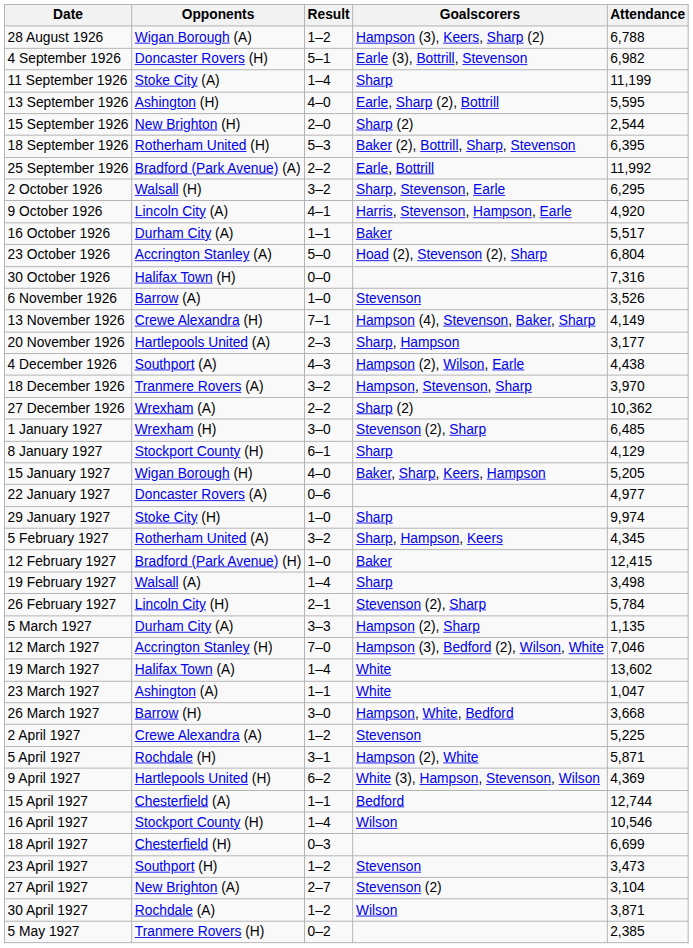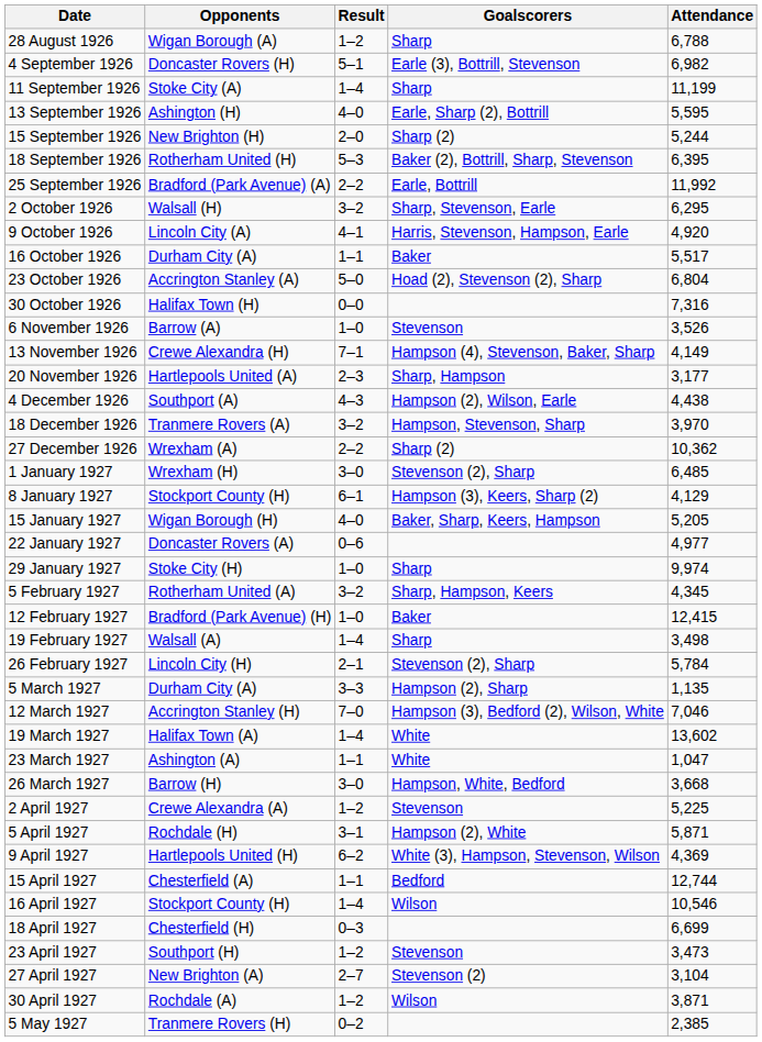 <table class="wikitable">
 <tr>
 <th>Date</th>
 <th>Opponents</th>
 <th>Result</th>
 <th>Goalscorers</th>
 <th>Attendance</th>
 </tr>
 <tr>
 <td>28 August 1926</td>
 <td><a href='#'>Wigan Borough</a> (A)</td>
 <td>1–2</td>
-<td><a href='#'>Hampson</a> (3), <a href='#'>Keers</a>, <a href='#'>Sharp</a> (2)</td>
+<td><a href='#'>Sharp</a></td>
 <td>6,788</td>
 </tr>
 <tr>
 <td>4 September 1926</td>
 <td><a href='#'>Doncaster Rovers</a> (H)</td>
 <td>5–1</td>
 <td><a href='#'>Earle</a> (3), <a href='#'>Bottrill</a>, <a href='#'>Stevenson</a></td>
 <td>6,982</td>
 </tr>
 <tr>
 <td>11 September 1926</td>
 <td><a href='#'>Stoke City</a> (A)</td>
 <td>1–4</td>
 <td><a href='#'>Sharp</a></td>
 <td>11,199</td>
 </tr>
 <tr>
 <td>13 September 1926</td>
 <td><a href='#'>Ashington</a> (H)</td>
 <td>4–0</td>
 <td><a href='#'>Earle</a>, <a href='#'>Sharp</a> (2), <a href='#'>Bottrill</a></td>
 <td>5,595</td>
 </tr>
 <tr>
 <td>15 September 1926</td>
 <td><a href='#'>New Brighton</a> (H)</td>
 <td>2–0</td>
 <td><a href='#'>Sharp</a> (2)</td>
-<td>2,544</td>
+<td>5,244</td>
 </tr>
 <tr>
 <td>18 September 1926</td>
 <td><a href='#'>Rotherham United</a> (H)</td>
 <td>5–3</td>
 <td><a href='#'>Baker</a> (2), <a href='#'>Bottrill</a>, <a href='#'>Sharp</a>, <a href='#'>Stevenson</a></td>
 <td>6,395</td>
 </tr>
 <tr>
 <td>25 September 1926</td>
 <td><a href='#'>Bradford (Park Avenue)</a> (A)</td>
 <td>2–2</td>
 <td><a href='#'>Earle</a>, <a href='#'>Bottrill</a></td>
 <td>11,992</td>
 </tr>
 <tr>
 <td>2 October 1926</td>
 <td><a href='#'>Walsall</a> (H)</td>
 <td>3–2</td>
 <td><a href='#'>Sharp</a>, <a href='#'>Stevenson</a>, <a href='#'>Earle</a></td>
 <td>6,295</td>
 </tr>
 <tr>
 <td>9 October 1926</td>
 <td><a href='#'>Lincoln City</a> (A)</td>
 <td>4–1</td>
 <td><a href='#'>Harris</a>, <a href='#'>Stevenson</a>, <a href='#'>Hampson</a>, <a href='#'>Earle</a></td>
 <td>4,920</td>
 </tr>
 <tr>
 <td>16 October 1926</td>
 <td><a href='#'>Durham City</a> (A)</td>
 <td>1–1</td>
 <td><a href='#'>Baker</a></td>
 <td>5,517</td>
 </tr>
 <tr>
 <td>23 October 1926</td>
 <td><a href='#'>Accrington Stanley</a> (A)</td>
 <td>5–0</td>
 <td><a href='#'>Hoad</a> (2), <a href='#'>Stevenson</a> (2), <a href='#'>Sharp</a></td>
 <td>6,804</td>
 </tr>
 <tr>
 <td>30 October 1926</td>
 <td><a href='#'>Halifax Town</a> (H)</td>
 <td>0–0</td>
 <td></td>
 <td>7,316</td>
 </tr>
 <tr>
 <td>6 November 1926</td>
 <td><a href='#'>Barrow</a> (A)</td>
 <td>1–0</td>
 <td><a href='#'>Stevenson</a></td>
 <td>3,526</td>
 </tr>
 <tr>
 <td>13 November 1926</td>
 <td><a href='#'>Crewe Alexandra</a> (H)</td>
 <td>7–1</td>
 <td><a href='#'>Hampson</a> (4), <a href='#'>Stevenson</a>, <a href='#'>Baker</a>, <a href='#'>Sharp</a></td>
 <td>4,149</td>
 </tr>
 <tr>
 <td>20 November 1926</td>
 <td><a href='#'>Hartlepools United</a> (A)</td>
 <td>2–3</td>
 <td><a href='#'>Sharp</a>, <a href='#'>Hampson</a></td>
 <td>3,177</td>
 </tr>
 <tr>
 <td>4 December 1926</td>
 <td><a href='#'>Southport</a> (A)</td>
 <td>4–3</td>
 <td><a href='#'>Hampson</a> (2), <a href='#'>Wilson</a>, <a href='#'>Earle</a></td>
 <td>4,438</td>
 </tr>
 <tr>
 <td>18 December 1926</td>
 <td><a href='#'>Tranmere Rovers</a> (A)</td>
 <td>3–2</td>
 <td><a href='#'>Hampson</a>, <a href='#'>Stevenson</a>, <a href='#'>Sharp</a></td>
 <td>3,970</td>
 </tr>
 <tr>
 <td>27 December 1926</td>
 <td><a href='#'>Wrexham</a> (A)</td>
 <td>2–2</td>
 <td><a href='#'>Sharp</a> (2)</td>
 <td>10,362</td>
 </tr>
 <tr>
 <td>1 January 1927</td>
 <td><a href='#'>Wrexham</a> (H)</td>
 <td>3–0</td>
 <td><a href='#'>Stevenson</a> (2), <a href='#'>Sharp</a></td>
 <td>6,485</td>
 </tr>
 <tr>
 <td>8 January 1927</td>
 <td><a href='#'>Stockport County</a> (H)</td>
 <td>6–1</td>
-<td><a href='#'>Sharp</a></td>
+<td><a href='#'>Hampson</a> (3), <a href='#'>Keers</a>, <a href='#'>Sharp</a> (2)</td>
 <td>4,129</td>
 </tr>
 <tr>
 <td>15 January 1927</td>
 <td><a href='#'>Wigan Borough</a> (H)</td>
 <td>4–0</td>
 <td><a href='#'>Baker</a>, <a href='#'>Sharp</a>, <a href='#'>Keers</a>, <a href='#'>Hampson</a></td>
 <td>5,205</td>
 </tr>
 <tr>
 <td>22 January 1927</td>
 <td><a href='#'>Doncaster Rovers</a> (A)</td>
 <td>0–6</td>
 <td></td>
 <td>4,977</td>
 </tr>
 <tr>
 <td>29 January 1927</td>
 <td><a href='#'>Stoke City</a> (H)</td>
 <td>1–0</td>
 <td><a href='#'>Sharp</a></td>
 <td>9,974</td>
 </tr>
 <tr>
 <td>5 February 1927</td>
 <td><a href='#'>Rotherham United</a> (A)</td>
 <td>3–2</td>
 <td><a href='#'>Sharp</a>, <a href='#'>Hampson</a>, <a href='#'>Keers</a></td>
 <td>4,345</td>
 </tr>
 <tr>
 <td>12 February 1927</td>
 <td><a href='#'>Bradford (Park Avenue)</a> (H)</td>
 <td>1–0</td>
 <td><a href='#'>Baker</a></td>
 <td>12,415</td>
 </tr>
 <tr>
 <td>19 February 1927</td>
 <td><a href='#'>Walsall</a> (A)</td>
 <td>1–4</td>
 <td><a href='#'>Sharp</a></td>
 <td>3,498</td>
 </tr>
 <tr>
 <td>26 February 1927</td>
 <td><a href='#'>Lincoln City</a> (H)</td>
 <td>2–1</td>
 <td><a href='#'>Stevenson</a> (2), <a href='#'>Sharp</a></td>
 <td>5,784</td>
 </tr>
 <tr>
 <td>5 March 1927</td>
 <td><a href='#'>Durham City</a> (A)</td>
 <td>3–3</td>
 <td><a href='#'>Hampson</a> (2), <a href='#'>Sharp</a></td>
 <td>1,135</td>
 </tr>
 <tr>
 <td>12 March 1927</td>
 <td><a href='#'>Accrington Stanley</a> (H)</td>
 <td>7–0</td>
 <td><a href='#'>Hampson</a> (3), <a href='#'>Bedford</a> (2), <a href='#'>Wilson</a>, <a href='#'>White</a></td>
 <td>7,046</td>
 </tr>
 <tr>
 <td>19 March 1927</td>
 <td><a href='#'>Halifax Town</a> (A)</td>
 <td>1–4</td>
 <td><a href='#'>White</a></td>
 <td>13,602</td>
 </tr>
 <tr>
 <td>23 March 1927</td>
 <td><a href='#'>Ashington</a> (A)</td>
 <td>1–1</td>
 <td><a href='#'>White</a></td>
 <td>1,047</td>
 </tr>
 <tr>
 <td>26 March 1927</td>
 <td><a href='#'>Barrow</a> (H)</td>
 <td>3–0</td>
 <td><a href='#'>Hampson</a>, <a href='#'>White</a>, <a href='#'>Bedford</a></td>
 <td>3,668</td>
 </tr>
 <tr>
 <td>2 April 1927</td>
 <td><a href='#'>Crewe Alexandra</a> (A)</td>
 <td>1–2</td>
 <td><a href='#'>Stevenson</a></td>
 <td>5,225</td>
 </tr>
 <tr>
 <td>5 April 1927</td>
 <td><a href='#'>Rochdale</a> (H)</td>
 <td>3–1</td>
 <td><a href='#'>Hampson</a> (2), <a href='#'>White</a></td>
 <td>5,871</td>
 </tr>
 <tr>
 <td>9 April 1927</td>
 <td><a href='#'>Hartlepools United</a> (H)</td>
 <td>6–2</td>
 <td><a href='#'>White</a> (3), <a href='#'>Hampson</a>, <a href='#'>Stevenson</a>, <a href='#'>Wilson</a></td>
 <td>4,369</td>
 </tr>
 <tr>
 <td>15 April 1927</td>
 <td><a href='#'>Chesterfield</a> (A)</td>
 <td>1–1</td>
 <td><a href='#'>Bedford</a></td>
 <td>12,744</td>
 </tr>
 <tr>
 <td>16 April 1927</td>
 <td><a href='#'>Stockport County</a> (H)</td>
 <td>1–4</td>
 <td><a href='#'>Wilson</a></td>
 <td>10,546</td>
 </tr>
 <tr>
 <td>18 April 1927</td>
 <td><a href='#'>Chesterfield</a> (H)</td>
 <td>0–3</td>
 <td></td>
 <td>6,699</td>
 </tr>
 <tr>
 <td>23 April 1927</td>
 <td><a href='#'>Southport</a> (H)</td>
 <td>1–2</td>
 <td><a href='#'>Stevenson</a></td>
 <td>3,473</td>
 </tr>
 <tr>
 <td>27 April 1927</td>
 <td><a href='#'>New Brighton</a> (A)</td>
 <td>2–7</td>
 <td><a href='#'>Stevenson</a> (2)</td>
 <td>3,104</td>
 </tr>
 <tr>
 <td>30 April 1927</td>
 <td><a href='#'>Rochdale</a> (A)</td>
 <td>1–2</td>
 <td><a href='#'>Wilson</a></td>
 <td>3,871</td>
 </tr>
 <tr>
 <td>5 May 1927</td>
 <td><a href='#'>Tranmere Rovers</a> (H)</td>
 <td>0–2</td>
 <td></td>
 <td>2,385</td>
 </tr>
 </table>
